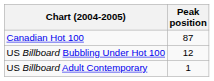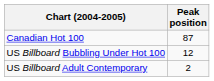 <table class="wikitable sortable">
 <tr>
 <th>Chart (2004-2005)</th>
 <th>Peak<br> position</th>
 </tr>
 <tr>
 <td><a href='#'>Canadian Hot 100</a></td>
 <td align="center">87</td>
 </tr>
 <tr>
 <td>US <em>Billboard</em> <a href='#'>Bubbling Under Hot 100</a></td>
 <td align="center">12</td>
 </tr>
 <tr>
 <td>US <em>Billboard</em> <a href='#'>Adult Contemporary</a></td>
-<td align="center">1</td>
+<td align="center">2</td>
 </tr>
 </table>
